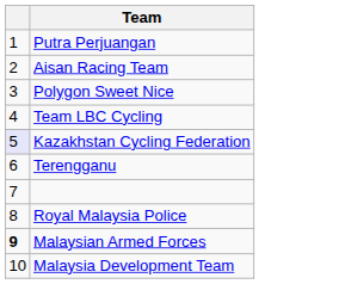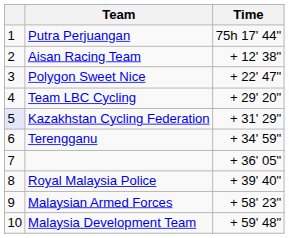 <table class=wikitable>
 <tr>
 <th></th>
 <th>Team</th>
+<th>Time</th>
 </tr>
 <tr>
 <td>1</td>
 <td><a href='#'>Putra Perjuangan</a></td>
+<td align=right>75h 17' 44"</td>
 </tr>
 <tr>
 <td>2</td>
 <td><a href='#'>Aisan Racing Team</a></td>
+<td align=right>+ 12' 38"</td>
 </tr>
 <tr>
 <td>3</td>
 <td><a href='#'>Polygon Sweet Nice</a></td>
+<td align=right>+ 22' 47"</td>
 </tr>
 <tr>
 <td>4</td>
 <td><a href='#'>Team LBC Cycling</a></td>
+<td align=right>+ 29' 20"</td>
 </tr>
 <tr>
 <td style="background: lavender;">5</td>
 <td><a href='#'>Kazakhstan Cycling Federation</a></td>
+<td align=right>+ 31' 29"</td>
 </tr>
 <tr>
 <td>6</td>
 <td><a href='#'>Terengganu</a></td>
+<td align=right>+ 34' 59"</td>
 </tr>
 <tr>
 <td>7</td>
 <td></td>
+<td align=right>+ 36' 05"</td>
 </tr>
 <tr>
 <td>8</td>
 <td><a href='#'>Royal Malaysia Police</a></td>
+<td align=right>+ 39' 40"</td>
 </tr>
 <tr>
-<td><strong>9</strong></td>
+<td>9</td>
 <td><a href='#'>Malaysian Armed Forces</a></td>
+<td align=right>+ 58' 23"</td>
 </tr>
 <tr>
 <td>10</td>
 <td><a href='#'>Malaysia Development Team</a></td>
+<td align=right>+ 59' 48"</td>
 </tr>
 </table>
